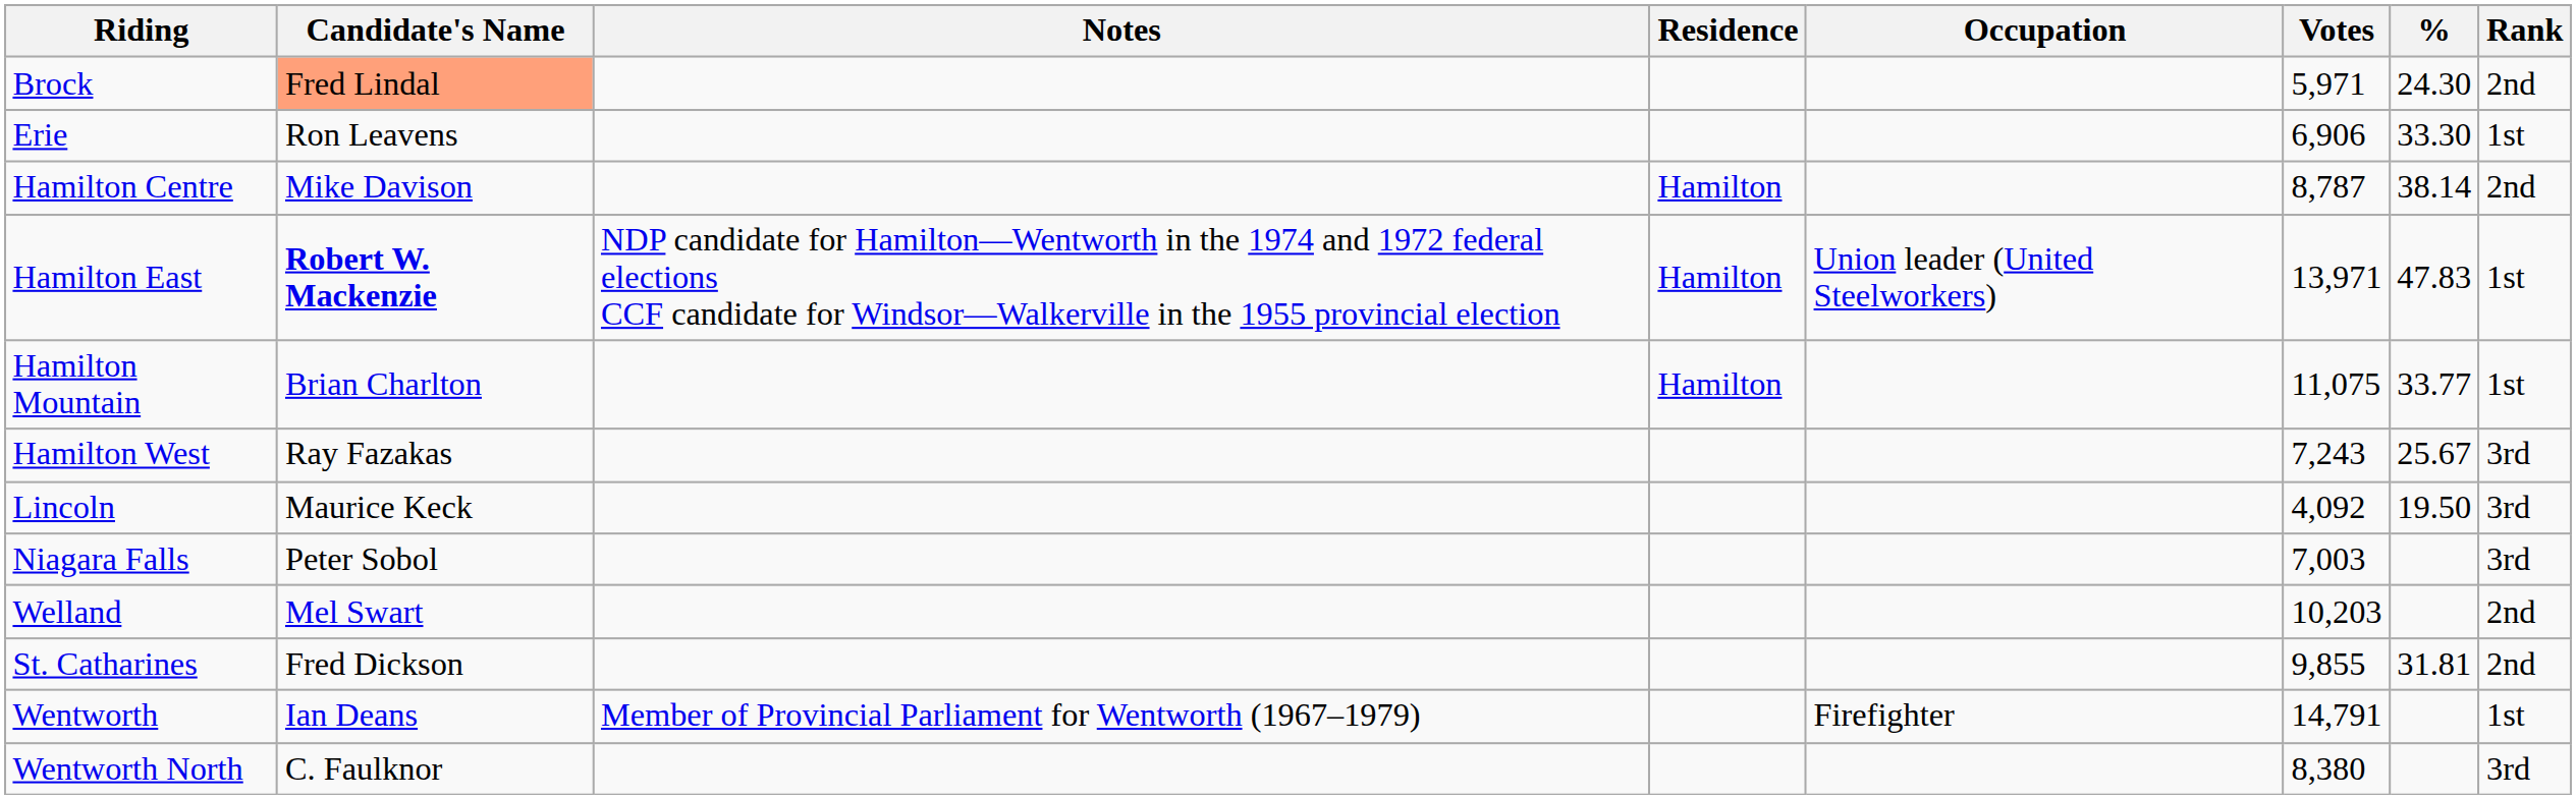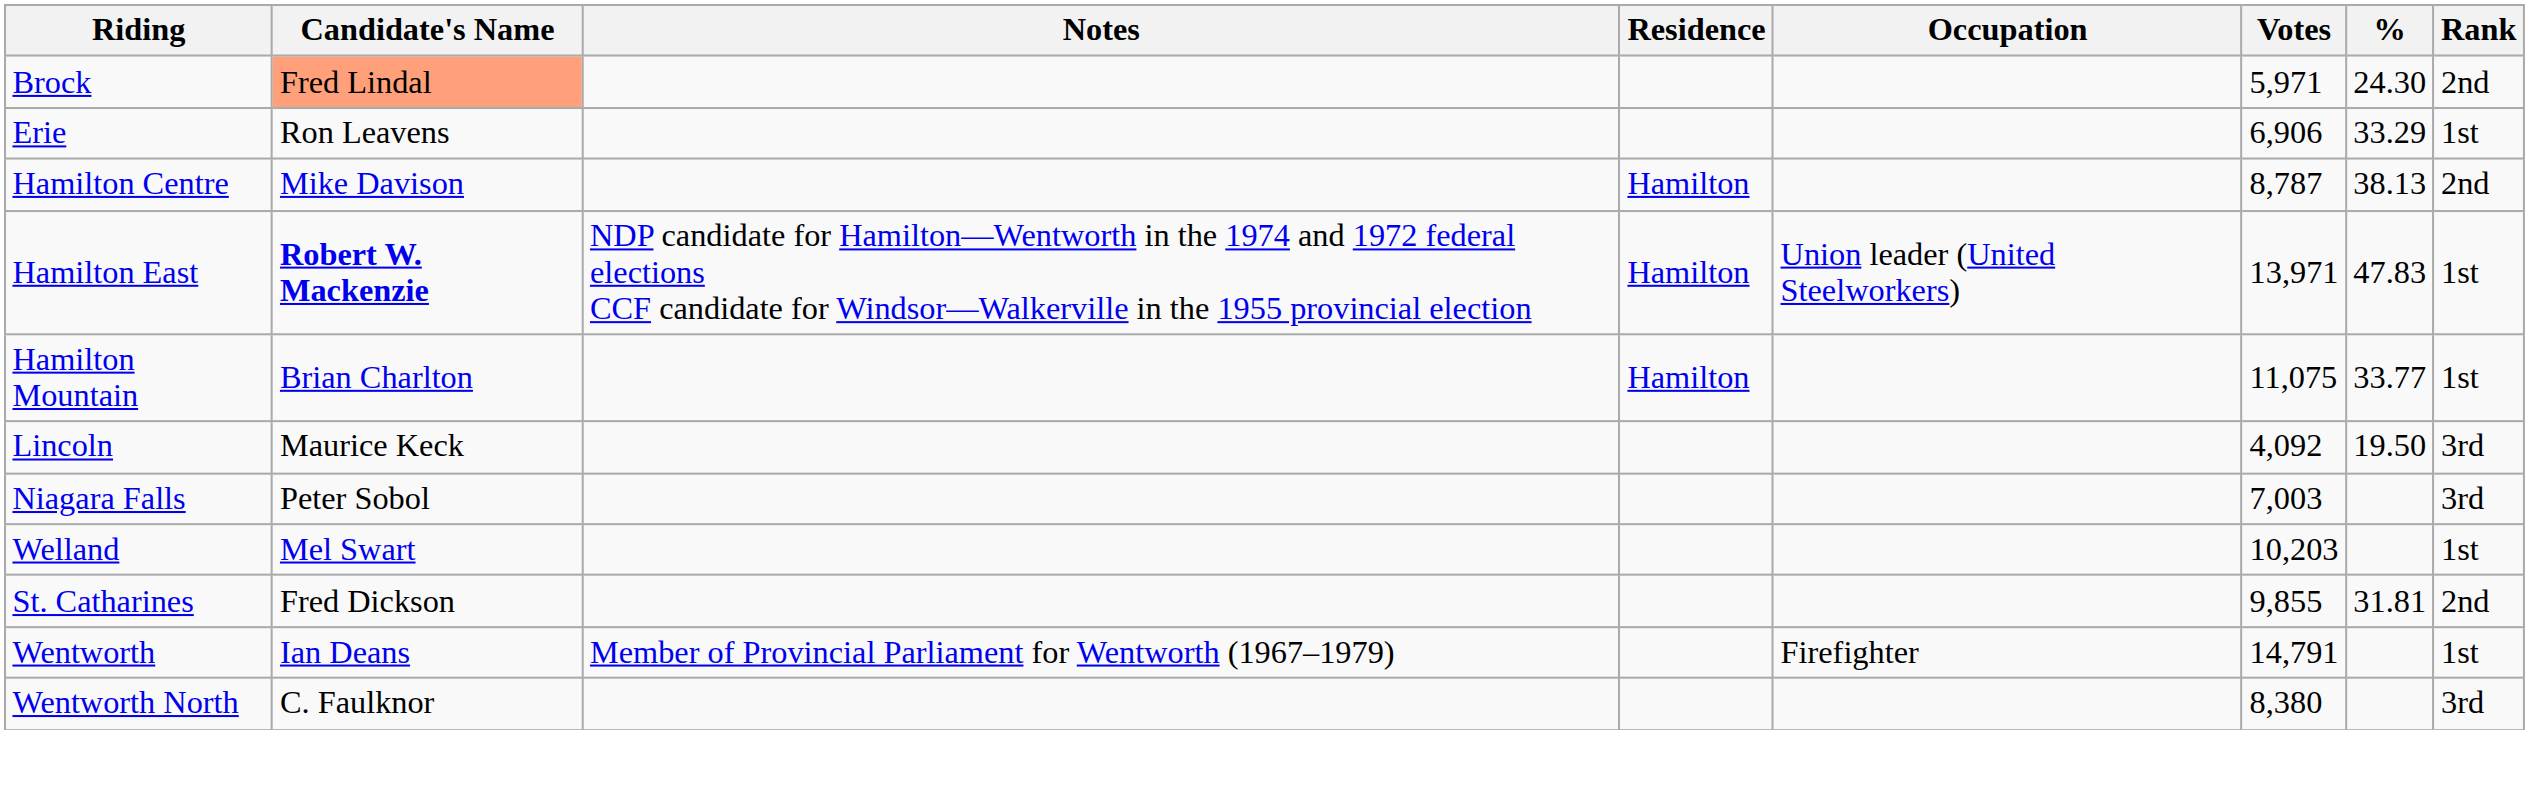 <table class="wikitable sortable">
 <tr>
 <th>Riding<br></th>
 <th>Candidate's Name</th>
 <th>Notes</th>
 <th>Residence</th>
 <th>Occupation</th>
 <th>Votes</th>
 <th>%</th>
 <th>Rank</th>
 </tr>
 <tr>
 <td><a href='#'>Brock</a></td>
 <td style="background: lightsalmon;">Fred Lindal</td>
 <td></td>
 <td></td>
 <td></td>
 <td>5,971</td>
 <td>24.30</td>
 <td>2nd</td>
 </tr>
 <tr>
 <td><a href='#'>Erie</a></td>
 <td>Ron Leavens</td>
 <td></td>
 <td></td>
 <td></td>
 <td>6,906</td>
-<td>33.30</td>
+<td>33.29</td>
 <td>1st</td>
 </tr>
 <tr>
 <td><a href='#'>Hamilton Centre</a></td>
 <td><a href='#'>Mike Davison</a></td>
 <td></td>
 <td><a href='#'>Hamilton</a></td>
 <td></td>
 <td>8,787</td>
-<td>38.14</td>
+<td>38.13</td>
 <td>2nd</td>
 </tr>
 <tr>
 <td><a href='#'>Hamilton East</a></td>
 <td><strong><a href='#'>Robert W. Mackenzie</a></strong></td>
 <td><a href='#'>NDP</a> candidate for <a href='#'>Hamilton—Wentworth</a> in the <a href='#'>1974</a> and <a href='#'>1972 federal elections</a> <br> <a href='#'>CCF</a> candidate for <a href='#'>Windsor—Walkerville</a> in the <a href='#'>1955 provincial election</a></td>
 <td><a href='#'>Hamilton</a></td>
 <td><a href='#'>Union</a> leader (<a href='#'>United Steelworkers</a>)</td>
 <td>13,971</td>
 <td>47.83</td>
 <td>1st</td>
 </tr>
 <tr>
 <td><a href='#'>Hamilton Mountain</a></td>
 <td><a href='#'>Brian Charlton</a></td>
 <td></td>
 <td><a href='#'>Hamilton</a></td>
 <td></td>
 <td>11,075</td>
 <td>33.77</td>
 <td>1st</td>
-</tr>
-<tr>
-<td><a href='#'>Hamilton West</a></td>
-<td>Ray Fazakas</td>
-<td></td>
-<td></td>
-<td></td>
-<td>7,243</td>
-<td>25.67</td>
-<td>3rd</td>
 </tr>
 <tr>
 <td><a href='#'>Lincoln</a></td>
 <td>Maurice Keck</td>
 <td></td>
 <td></td>
 <td></td>
 <td>4,092</td>
 <td>19.50</td>
 <td>3rd</td>
 </tr>
 <tr>
 <td><a href='#'>Niagara Falls</a></td>
 <td>Peter Sobol</td>
 <td></td>
 <td></td>
 <td></td>
 <td>7,003</td>
 <td></td>
 <td>3rd</td>
 </tr>
 <tr>
 <td><a href='#'>Welland</a></td>
 <td><a href='#'>Mel Swart</a></td>
 <td></td>
 <td></td>
 <td></td>
 <td>10,203</td>
 <td></td>
-<td>2nd</td>
+<td>1st</td>
 </tr>
 <tr>
 <td><a href='#'>St. Catharines</a></td>
 <td>Fred Dickson</td>
 <td></td>
 <td></td>
 <td></td>
 <td>9,855</td>
 <td>31.81</td>
 <td>2nd</td>
 </tr>
 <tr>
 <td><a href='#'>Wentworth</a></td>
 <td><a href='#'>Ian Deans</a></td>
 <td><a href='#'>Member of Provincial Parliament</a> for <a href='#'>Wentworth</a> (1967–1979)</td>
 <td></td>
 <td>Firefighter</td>
 <td>14,791</td>
 <td></td>
 <td>1st</td>
 </tr>
 <tr>
 <td><a href='#'>Wentworth North</a></td>
 <td>C. Faulknor</td>
 <td></td>
 <td></td>
 <td></td>
 <td>8,380</td>
 <td></td>
 <td>3rd</td>
 </tr>
 </table>
